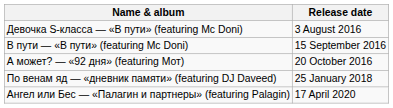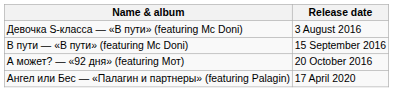 <table class="wikitable">
 <tr>
 <th>Name & album</th>
 <th>Release date</th>
 </tr>
 <tr>
 <td>Девочка S-класса — «В пути» (featuring Mc Doni)</td>
 <td>3 August 2016</td>
 </tr>
 <tr>
 <td>В пути — «В пути» (featuring Mc Doni)</td>
 <td>15 September 2016</td>
 </tr>
 <tr>
 <td>А может? — «92 дня» (featuring Мот)</td>
 <td>20 October 2016</td>
 </tr>
 <tr>
-<td>По венам яд — «дневник памяти» (featuring DJ Daveed)</td>
-<td>25 January 2018</td>
-</tr>
-<tr>
 <td>Ангел или Бес — «Палагин и партнеры» (featuring Palagin)</td>
 <td>17 April 2020</td>
 </tr>
 </table>
